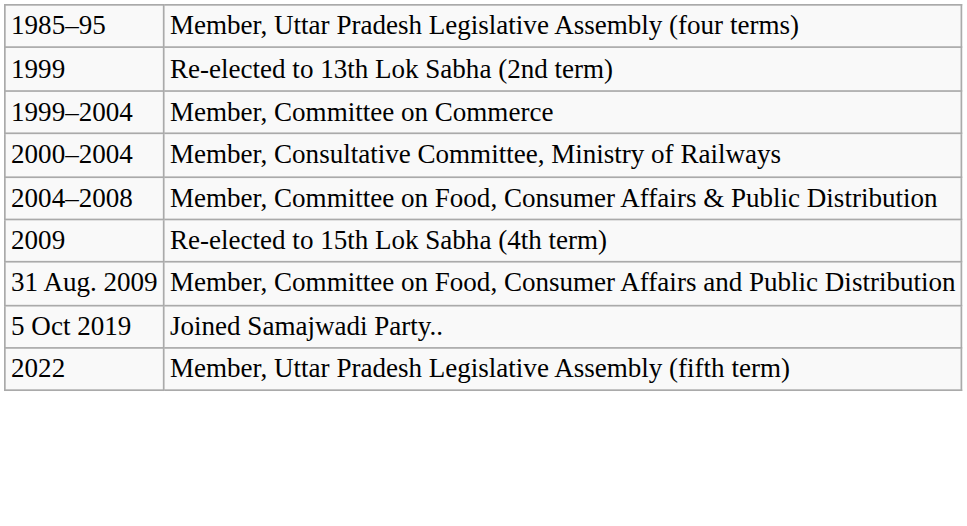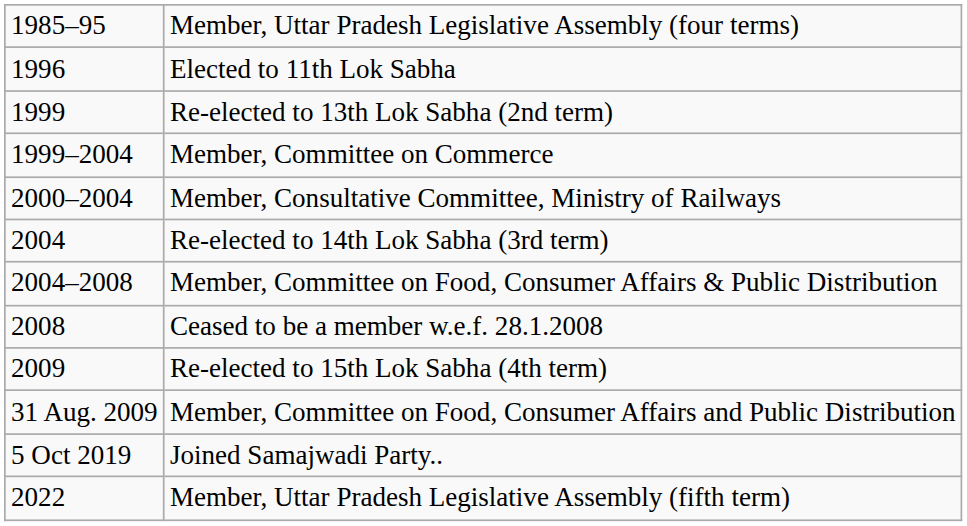 <table class="wikitable">
 <tr>
 <td>1985–95</td>
 <td>Member, Uttar Pradesh Legislative Assembly (four terms)</td>
+</tr>
+<tr>
+<td>1996</td>
+<td>Elected to 11th Lok Sabha</td>
 </tr>
 <tr>
 <td>1999</td>
 <td>Re-elected to 13th Lok Sabha (2nd term)</td>
 </tr>
 <tr>
 <td>1999–2004</td>
 <td>Member, Committee on Commerce</td>
 </tr>
 <tr>
 <td>2000–2004</td>
 <td>Member, Consultative Committee, Ministry of Railways</td>
 </tr>
 <tr>
+<td>2004</td>
+<td>Re-elected to 14th Lok Sabha (3rd term)</td>
+</tr>
+<tr>
 <td>2004–2008</td>
 <td>Member, Committee on Food, Consumer Affairs & Public Distribution</td>
+</tr>
+<tr>
+<td>2008</td>
+<td>Ceased to be a member w.e.f. 28.1.2008</td>
 </tr>
 <tr>
 <td>2009</td>
 <td>Re-elected to 15th Lok Sabha (4th term)</td>
 </tr>
 <tr>
 <td>31 Aug. 2009</td>
 <td>Member, Committee on Food, Consumer Affairs and Public Distribution</td>
 </tr>
 <tr>
 <td>5 Oct 2019</td>
 <td>Joined Samajwadi Party..</td>
 </tr>
 <tr>
 <td>2022</td>
 <td>Member, Uttar Pradesh Legislative Assembly (fifth term)</td>
 </tr>
 </table>
